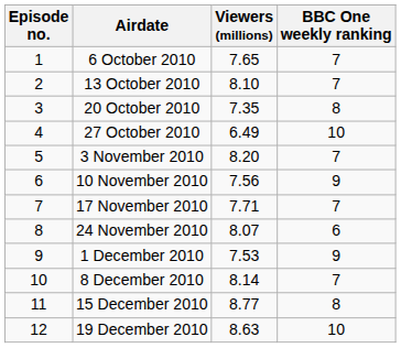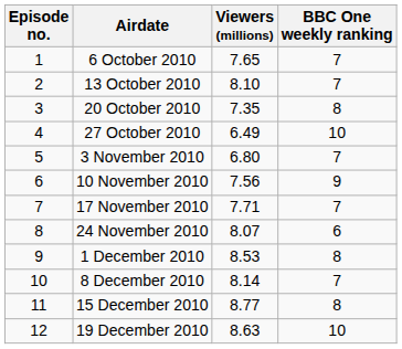 <table class="wikitable" style="text-align:center;">
 <tr>
 <th>Episode<br>no.</th>
 <th>Airdate</th>
 <th>Viewers<br><small>(millions)</small></th>
 <th>BBC One<br>weekly ranking</th>
 </tr>
 <tr>
 <td>1</td>
 <td>6 October 2010</td>
 <td>7.65</td>
 <td>7</td>
 </tr>
 <tr>
 <td>2</td>
 <td>13 October 2010</td>
 <td>8.10</td>
 <td>7</td>
 </tr>
 <tr>
 <td>3</td>
 <td>20 October 2010</td>
 <td>7.35</td>
 <td>8</td>
 </tr>
 <tr>
 <td>4</td>
 <td>27 October 2010</td>
 <td>6.49</td>
 <td>10</td>
 </tr>
 <tr>
 <td>5</td>
 <td>3 November 2010</td>
-<td>8.20</td>
+<td>6.80</td>
 <td>7</td>
 </tr>
 <tr>
 <td>6</td>
 <td>10 November 2010</td>
 <td>7.56</td>
 <td>9</td>
 </tr>
 <tr>
 <td>7</td>
 <td>17 November 2010</td>
 <td>7.71</td>
 <td>7</td>
 </tr>
 <tr>
 <td>8</td>
 <td>24 November 2010</td>
 <td>8.07</td>
 <td>6</td>
 </tr>
 <tr>
 <td>9</td>
 <td>1 December 2010</td>
-<td>7.53</td>
-<td>9</td>
+<td>8.53</td>
+<td>8</td>
 </tr>
 <tr>
 <td>10</td>
 <td>8 December 2010</td>
 <td>8.14</td>
 <td>7</td>
 </tr>
 <tr>
 <td>11</td>
 <td>15 December 2010</td>
 <td>8.77</td>
 <td>8</td>
 </tr>
 <tr>
 <td>12</td>
 <td>19 December 2010</td>
 <td>8.63</td>
 <td>10</td>
 </tr>
 </table>
